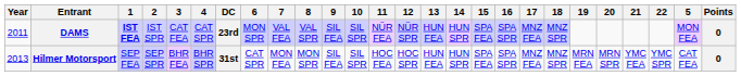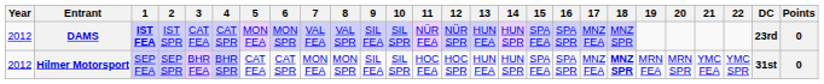 <table class="wikitable" style="text-align:center; font-size:85%">
 <tr>
 <th>Year</th>
 <th>Entrant</th>
 <th>1</th>
 <th>2</th>
 <th>3</th>
 <th>4</th>
-<th>DC</th>
+<th>5</th>
 <th>6</th>
 <th>7</th>
 <th>8</th>
 <th>9</th>
 <th>10</th>
 <th>11</th>
 <th>12</th>
 <th>13</th>
 <th>14</th>
 <th>15</th>
 <th>16</th>
 <th>17</th>
 <th>18</th>
 <th>19</th>
 <th>20</th>
 <th>21</th>
 <th>22</th>
-<th>5</th>
+<th>DC</th>
 <th>Points</th>
 </tr>
 <tr>
-<td><a href='#'>2011</a></td>
+<td><a href='#'>2012</a></td>
 <th><a href='#'>DAMS</a></th>
 <td style="background:#CFCFFF;"><strong><a href='#'>IST<br>FEA</a><br></strong></td>
 <td style="background:#CFCFFF;"><a href='#'>IST<br>SPR</a><br></td>
 <td style="background:#CFCFFF;"><a href='#'>CAT<br>FEA</a><br></td>
 <td style="background:#CFCFFF;"><a href='#'>CAT<br>SPR</a><br></td>
-<th>23rd</th>
+<td style="background:#EFCFFF;"><a href='#'>MON<br>FEA</a><br></td>
 <td style="background:#CFCFFF;"><a href='#'>MON<br>SPR</a><br></td>
 <td style="background:#CFCFFF;"><a href='#'>VAL<br>FEA</a><br></td>
 <td style="background:#CFCFFF;"><a href='#'>VAL<br>SPR</a><br></td>
 <td style="background:#CFCFFF;"><a href='#'>SIL<br>FEA</a><br></td>
 <td style="background:#CFCFFF;"><a href='#'>SIL<br>SPR</a><br></td>
 <td style="background:#EFCFFF;"><a href='#'>NÜR<br>FEA</a><br></td>
 <td style="background:#CFCFFF;"><a href='#'>NÜR<br>SPR</a><br></td>
 <td style="background:#CFCFFF;"><a href='#'>HUN<br>FEA</a><br></td>
 <td style="background:#EFCFFF;"><a href='#'>HUN<br>SPR</a><br></td>
 <td style="background:#CFCFFF;"><a href='#'>SPA<br>FEA</a><br></td>
 <td style="background:#CFCFFF;"><a href='#'>SPA<br>SPR</a><br></td>
 <td style="background:#CFCFFF;"><a href='#'>MNZ<br>FEA</a><br></td>
 <td style="background:#CFCFFF;"><a href='#'>MNZ<br>SPR</a><br></td>
 <td></td>
 <td></td>
 <td></td>
 <td></td>
-<td style="background:#EFCFFF;"><a href='#'>MON<br>FEA</a><br></td>
+<th>23rd</th>
 <th>0</th>
 </tr>
 <tr>
-<td><a href='#'>2013</a></td>
+<td><a href='#'>2012</a></td>
 <th nowrap><a href='#'>Hilmer Motorsport</a></th>
 <td style="background:#CFCFFF;"><a href='#'>SEP<br>FEA</a><br></td>
 <td style="background:#CFCFFF;"><a href='#'>SEP<br>SPR</a><br></td>
 <td style="background:#EFCFFF;"><a href='#'>BHR<br>FEA</a><br></td>
 <td style="background:#CFCFFF;"><a href='#'>BHR<br>SPR</a><br></td>
-<th>31st</th>
+<td><a href='#'>CAT<br>FEA</a></td>
 <td><a href='#'>CAT<br>SPR</a></td>
 <td><a href='#'>MON<br>FEA</a></td>
 <td><a href='#'>MON<br>SPR</a></td>
 <td><a href='#'>SIL<br>FEA</a></td>
 <td><a href='#'>SIL<br>SPR</a></td>
 <td><a href='#'>HOC<br>FEA</a></td>
 <td><a href='#'>HOC<br>SPR</a></td>
 <td><a href='#'>HUN<br>FEA</a></td>
 <td><a href='#'>HUN<br>SPR</a></td>
 <td><a href='#'>SPA<br>FEA</a></td>
 <td><a href='#'>SPA<br>SPR</a></td>
 <td><a href='#'>MNZ<br>FEA</a></td>
-<td><a href='#'>MNZ<br>SPR</a></td>
+<td><strong><a href='#'>MNZ<br>SPR</a></strong></td>
 <td><a href='#'>MRN<br>FEA</a></td>
 <td><a href='#'>MRN<br>SPR</a></td>
 <td><a href='#'>YMC<br>FEA</a></td>
 <td><a href='#'>YMC<br>SPR</a></td>
-<td><a href='#'>CAT<br>FEA</a></td>
+<th>31st</th>
 <th>0</th>
 </tr>
 </table>
